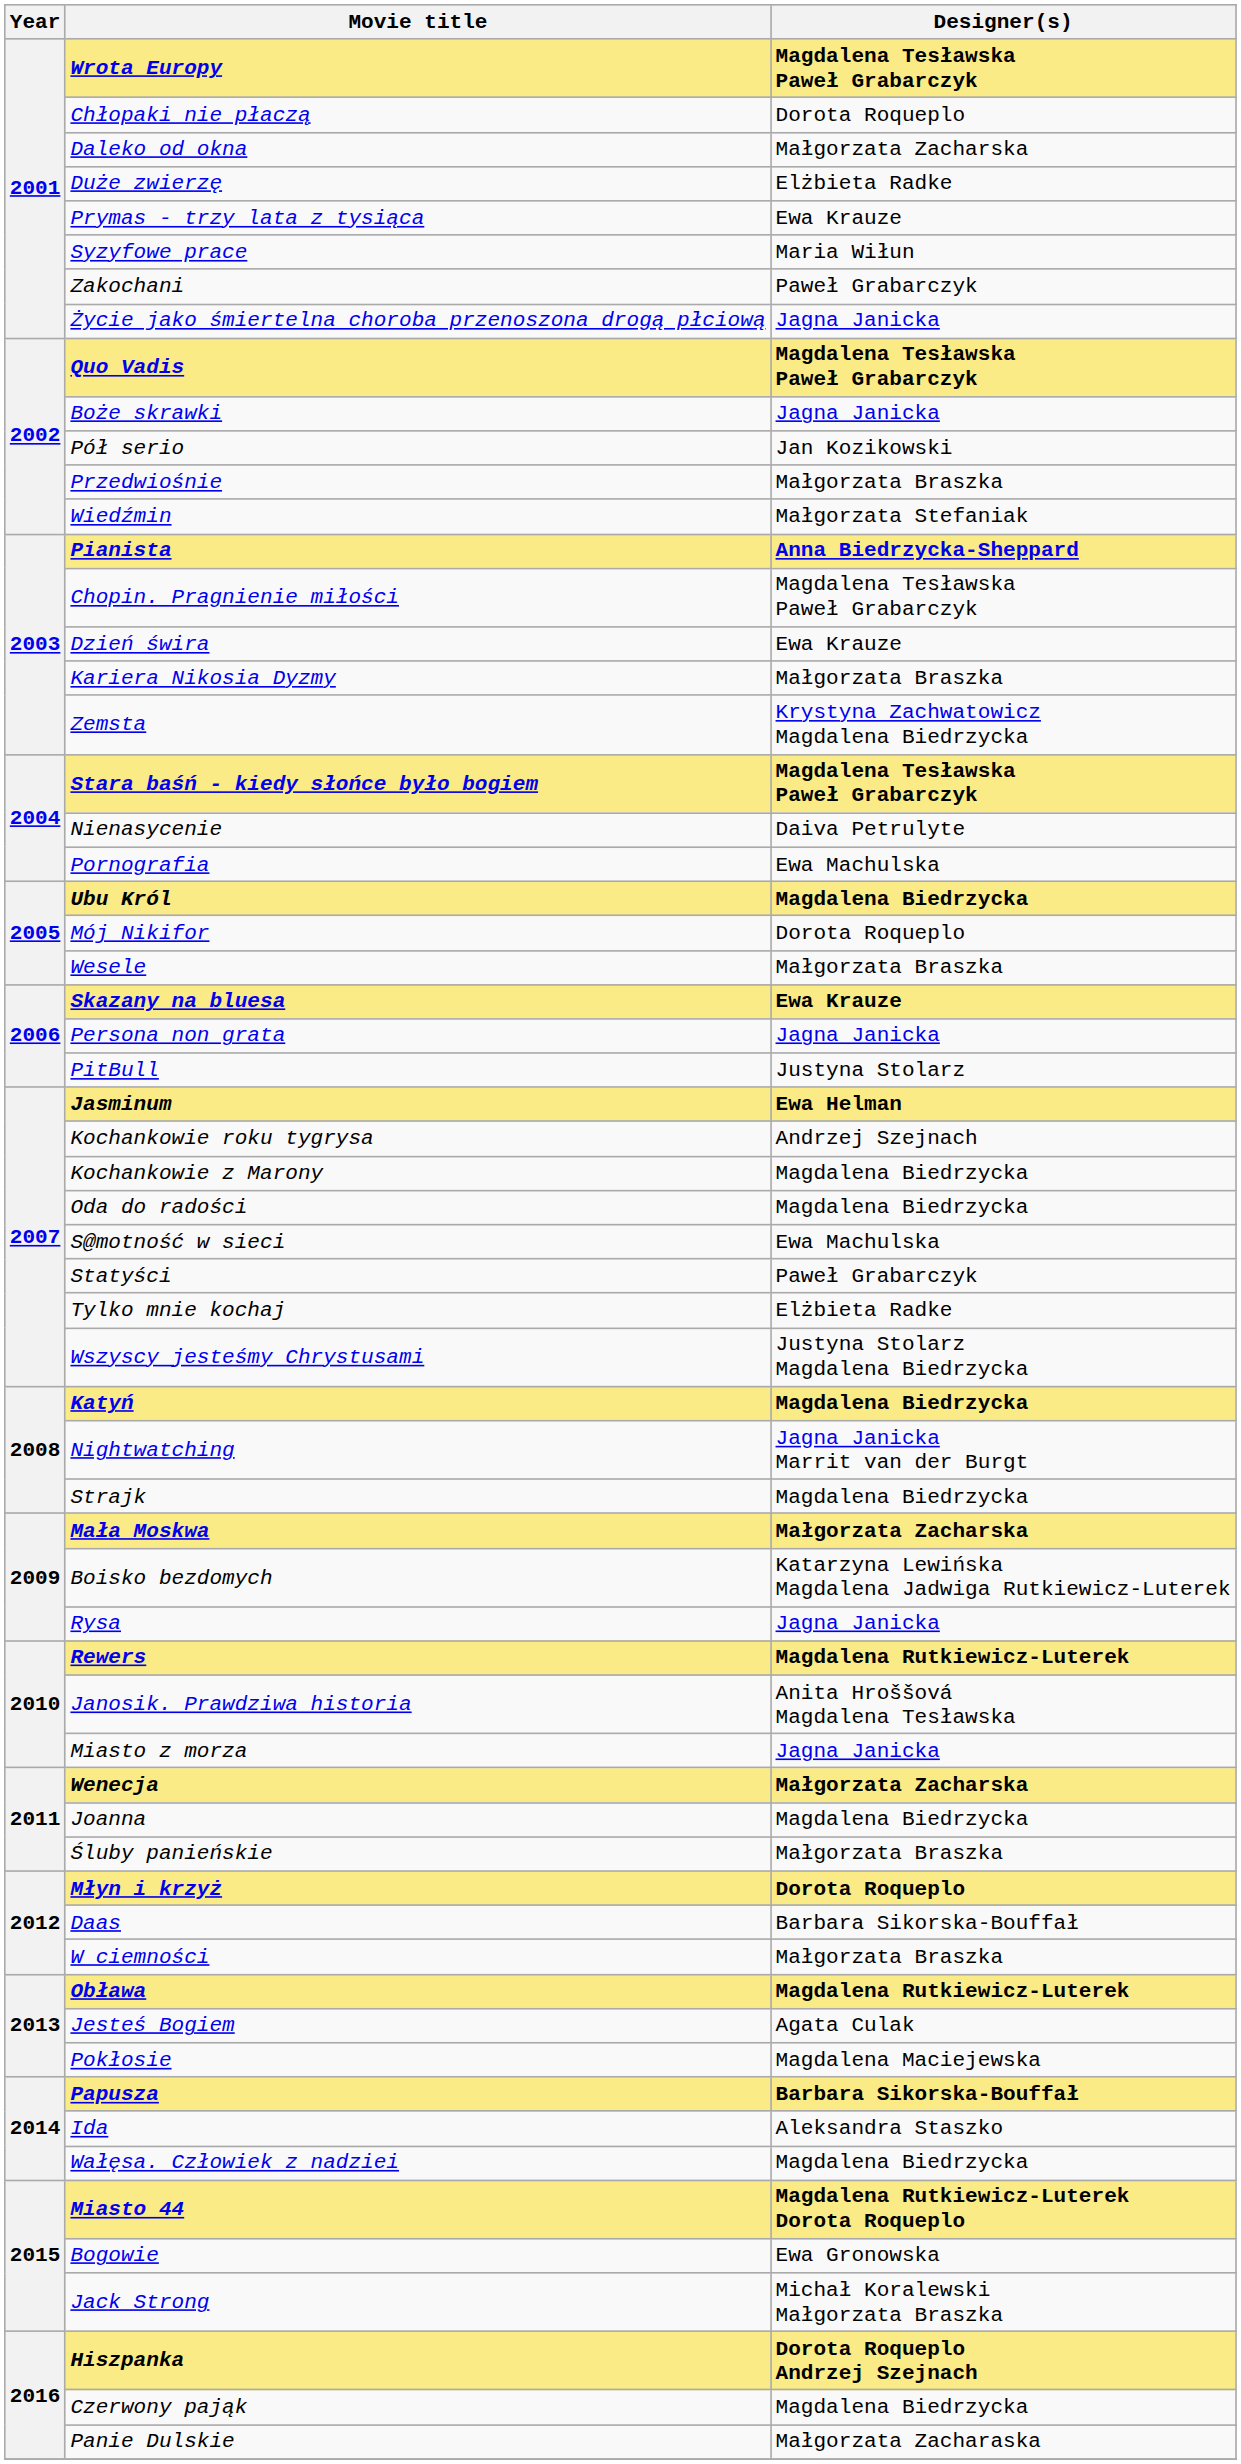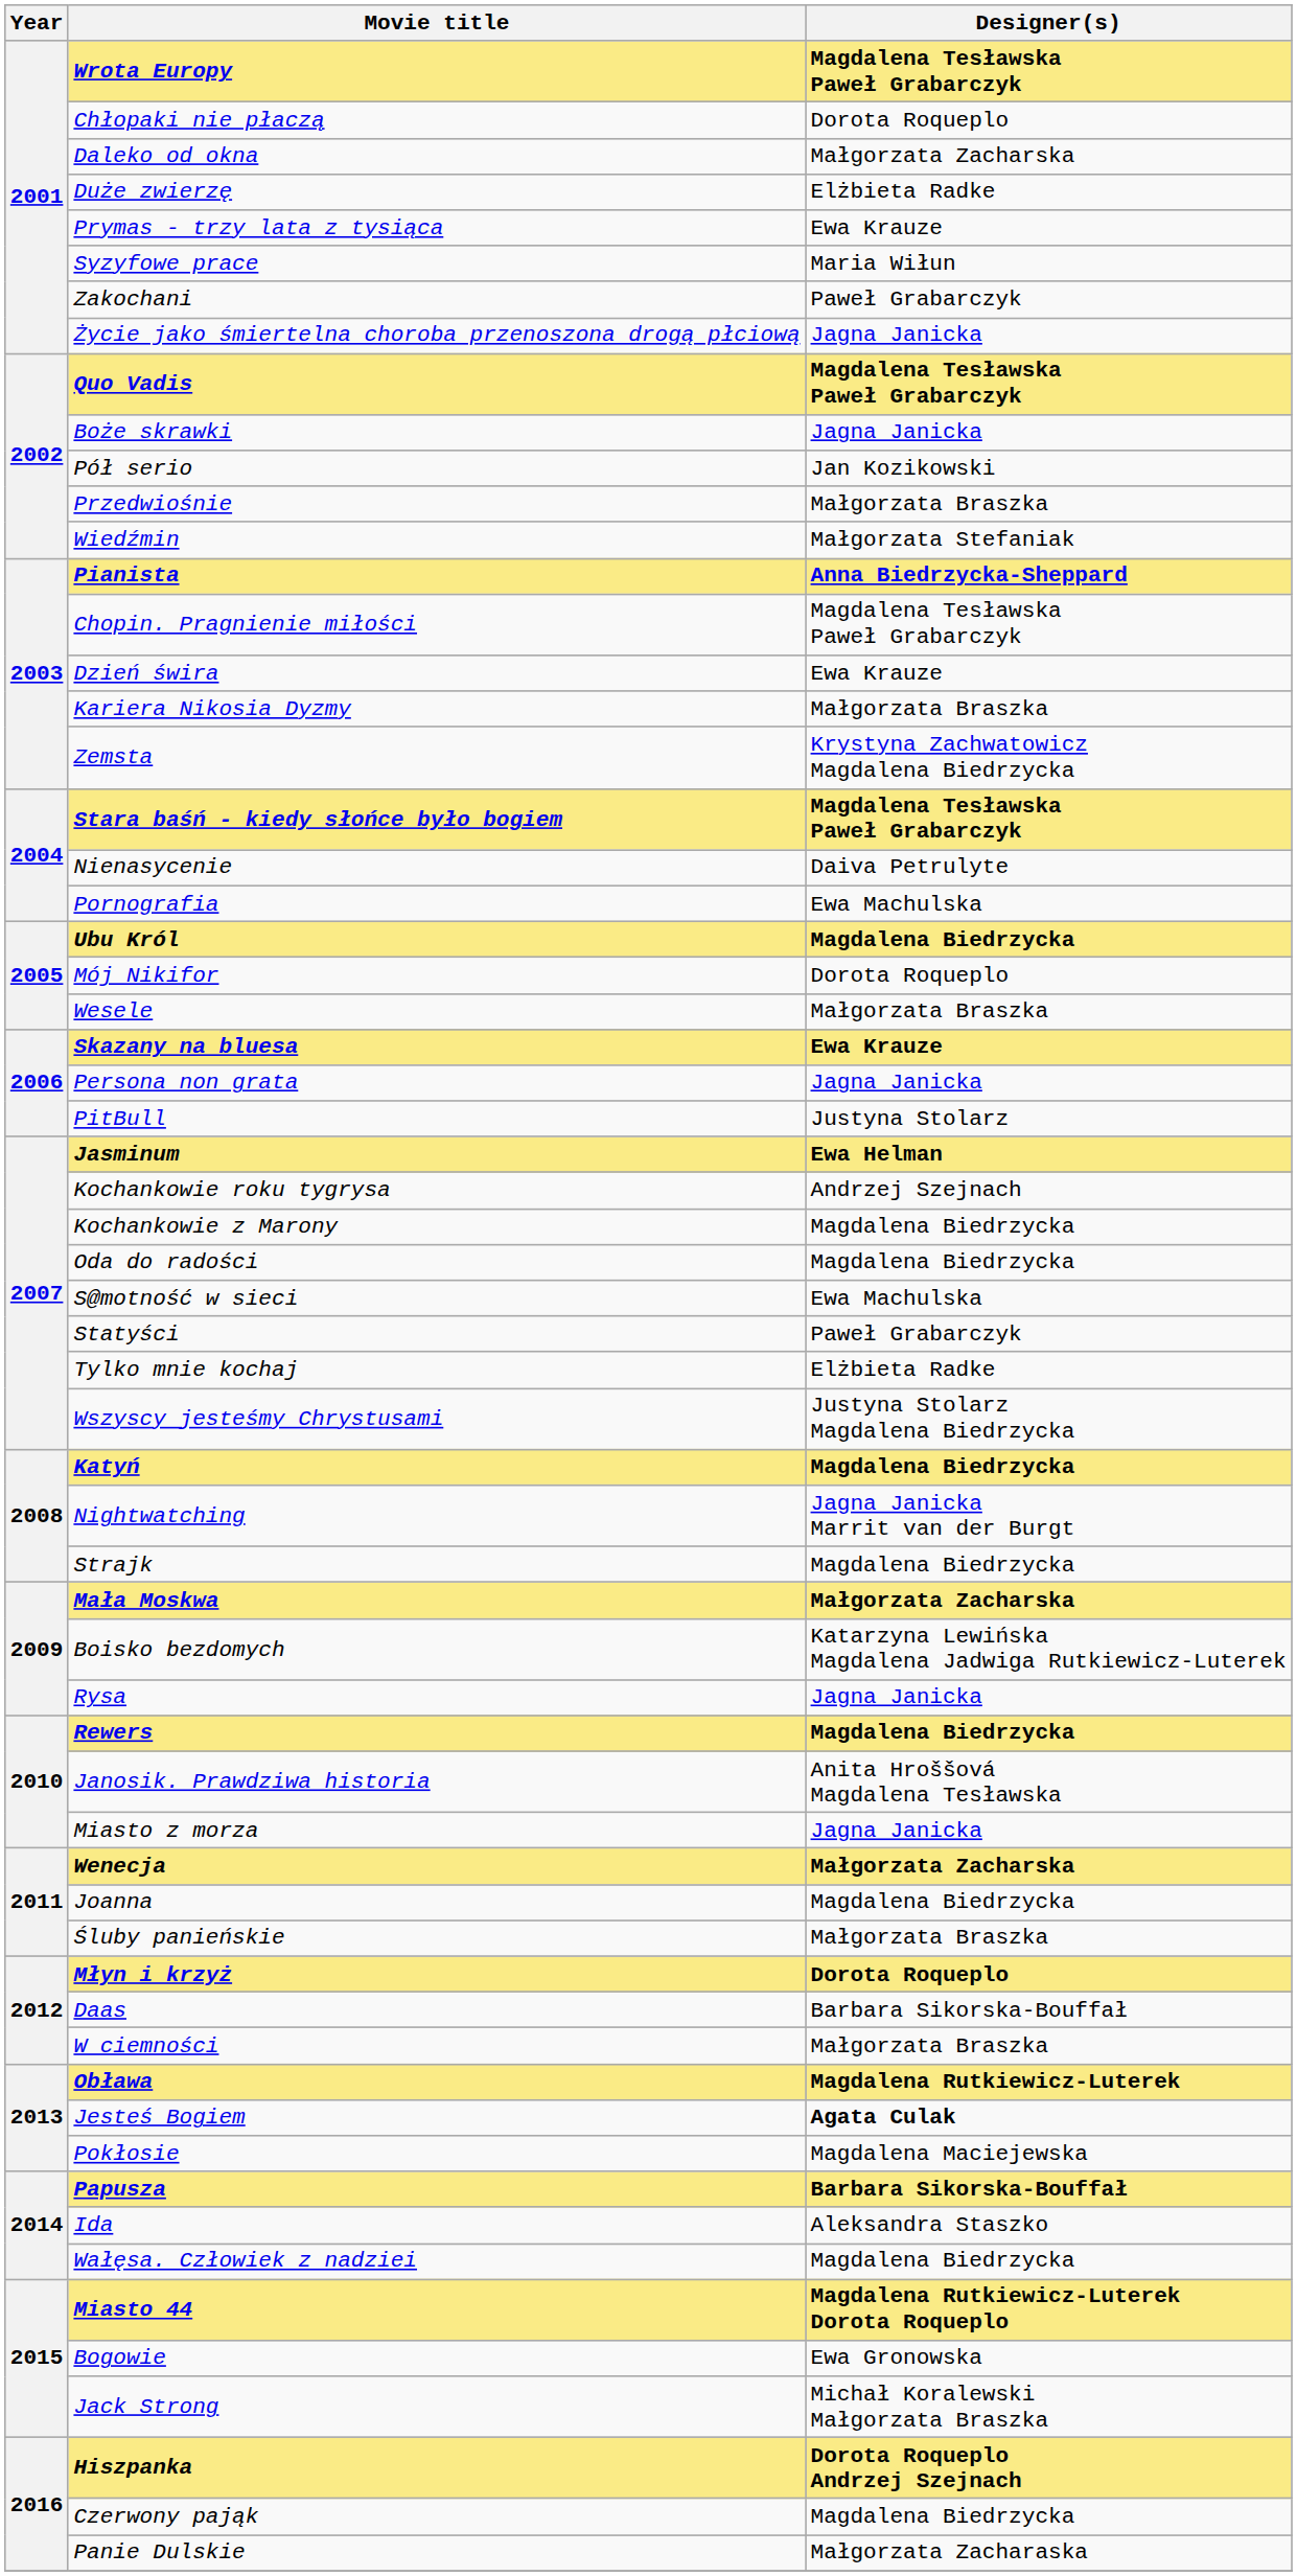 <table class="wikitable">
 <tr>
 <th>Year</th>
 <th>Movie title</th>
 <th>Designer(s)</th>
 </tr>
 <tr>
 <th rowspan="8"><a href='#'>2001</a></th>
 <td style="background:#FAEB86;"><strong><em><a href='#'>Wrota Europy</a></em></strong></td>
 <td style="background:#FAEB86;"><strong>Magdalena Tesławska</strong><br><strong>Paweł Grabarczyk</strong></td>
 </tr>
 <tr>
 <td><em><a href='#'>Chłopaki nie płaczą</a></em></td>
 <td>Dorota Roqueplo</td>
 </tr>
 <tr>
 <td><em><a href='#'>Daleko od okna</a></em></td>
 <td>Małgorzata Zacharska</td>
 </tr>
 <tr>
 <td><em><a href='#'>Duże zwierzę</a></em></td>
 <td>Elżbieta Radke</td>
 </tr>
 <tr>
 <td><em><a href='#'>Prymas - trzy lata z tysiąca</a></em></td>
 <td>Ewa Krauze</td>
 </tr>
 <tr>
 <td><em><a href='#'>Syzyfowe prace</a></em></td>
 <td>Maria Wiłun</td>
 </tr>
 <tr>
 <td><em>Zakochani</em></td>
 <td>Paweł Grabarczyk</td>
 </tr>
 <tr>
 <td><em><a href='#'>Życie jako śmiertelna choroba przenoszona drogą płciową</a></em></td>
 <td><a href='#'>Jagna Janicka</a></td>
 </tr>
 <tr>
 <th rowspan="5"><a href='#'>2002</a></th>
 <td style="background:#FAEB86;"><em><a href='#'><strong>Quo Vadis</strong></a></em></td>
 <td style="background:#FAEB86;"><strong>Magdalena Tesławska</strong><br><strong>Paweł Grabarczyk</strong></td>
 </tr>
 <tr>
 <td><em><a href='#'>Boże skrawki</a></em></td>
 <td><a href='#'>Jagna Janicka</a></td>
 </tr>
 <tr>
 <td><em>Pół serio</em></td>
 <td>Jan Kozikowski</td>
 </tr>
 <tr>
 <td><em><a href='#'>Przedwiośnie</a></em></td>
 <td>Małgorzata Braszka</td>
 </tr>
 <tr>
 <td><em><a href='#'>Wiedźmin</a></em></td>
 <td>Małgorzata Stefaniak</td>
 </tr>
 <tr>
 <th rowspan="5"><a href='#'>2003</a></th>
 <td style="background:#FAEB86;"><em><a href='#'><strong>Pianista</strong></a></em></td>
 <td style="background:#FAEB86;"><a href='#'><strong>Anna Biedrzycka-Sheppard</strong></a></td>
 </tr>
 <tr>
 <td><em><a href='#'>Chopin. Pragnienie miłości</a></em></td>
 <td>Magdalena Tesławska<br>Paweł Grabarczyk</td>
 </tr>
 <tr>
 <td><em><a href='#'>Dzień świra</a></em></td>
 <td>Ewa Krauze</td>
 </tr>
 <tr>
 <td><em><a href='#'>Kariera Nikosia Dyzmy</a></em></td>
 <td>Małgorzata Braszka</td>
 </tr>
 <tr>
 <td><em><a href='#'>Zemsta</a></em></td>
 <td><a href='#'>Krystyna Zachwatowicz</a><br>Magdalena Biedrzycka</td>
 </tr>
 <tr>
 <th rowspan="3"><a href='#'>2004</a></th>
 <td style="background:#FAEB86;"><strong><em><a href='#'>Stara baśń - kiedy słońce było bogiem</a></em></strong></td>
 <td style="background:#FAEB86;"><strong>Magdalena Tesławska</strong><br><strong>Paweł Grabarczyk</strong></td>
 </tr>
 <tr>
 <td><em>Nienasycenie</em></td>
 <td>Daiva Petrulyte</td>
 </tr>
 <tr>
 <td><em><a href='#'>Pornografia</a></em></td>
 <td>Ewa Machulska</td>
 </tr>
 <tr>
 <th rowspan="3"><a href='#'>2005</a></th>
 <td style="background:#FAEB86;"><strong><em>Ubu Król</em></strong></td>
 <td style="background:#FAEB86;"><strong>Magdalena Biedrzycka</strong></td>
 </tr>
 <tr>
 <td><em><a href='#'>Mój Nikifor</a></em></td>
 <td>Dorota Roqueplo</td>
 </tr>
 <tr>
 <td><em><a href='#'>Wesele</a></em></td>
 <td>Małgorzata Braszka</td>
 </tr>
 <tr>
 <th rowspan="3"><a href='#'>2006</a></th>
 <td style="background:#FAEB86;"><strong><em><a href='#'>Skazany na bluesa</a></em></strong></td>
 <td style="background:#FAEB86;"><strong>Ewa Krauze</strong></td>
 </tr>
 <tr>
 <td><em><a href='#'>Persona non grata</a></em></td>
 <td><a href='#'>Jagna Janicka</a></td>
 </tr>
 <tr>
 <td><em><a href='#'>PitBull</a></em></td>
 <td>Justyna Stolarz</td>
 </tr>
 <tr>
 <th rowspan="8"><a href='#'>2007</a></th>
 <td style="background:#FAEB86;"><strong><em>Jasminum</em></strong></td>
 <td style="background:#FAEB86;"><strong>Ewa Helman</strong></td>
 </tr>
 <tr>
 <td><em>Kochankowie roku tygrysa</em></td>
 <td>Andrzej Szejnach</td>
 </tr>
 <tr>
 <td><em>Kochankowie z Marony</em></td>
 <td>Magdalena Biedrzycka</td>
 </tr>
 <tr>
 <td><em>Oda do radości</em></td>
 <td>Magdalena Biedrzycka</td>
 </tr>
 <tr>
 <td><em>S@motność w sieci</em></td>
 <td>Ewa Machulska</td>
 </tr>
 <tr>
 <td><em>Statyści</em></td>
 <td>Paweł Grabarczyk</td>
 </tr>
 <tr>
 <td><em>Tylko mnie kochaj</em></td>
 <td>Elżbieta Radke</td>
 </tr>
 <tr>
 <td><em><a href='#'>Wszyscy jesteśmy Chrystusami</a></em></td>
 <td>Justyna Stolarz<br>Magdalena Biedrzycka</td>
 </tr>
 <tr>
 <th rowspan="3">2008</th>
 <td style="background:#FAEB86;"><em><a href='#'><strong>Katyń</strong></a></em></td>
 <td style="background:#FAEB86;"><strong>Magdalena Biedrzycka</strong></td>
 </tr>
 <tr>
 <td><em><a href='#'>Nightwatching</a></em></td>
 <td><a href='#'>Jagna Janicka</a><br>Marrit van der Burgt</td>
 </tr>
 <tr>
 <td><em>Strajk</em></td>
 <td>Magdalena Biedrzycka</td>
 </tr>
 <tr>
 <th rowspan="3">2009</th>
 <td style="background:#FAEB86;"><em><a href='#'><strong>Mała Moskwa</strong></a></em></td>
 <td style="background:#FAEB86;"><strong>Małgorzata Zacharska</strong></td>
 </tr>
 <tr>
 <td><em>Boisko bezdomych</em></td>
 <td>Katarzyna Lewińska<br>Magdalena Jadwiga Rutkiewicz-Luterek</td>
 </tr>
 <tr>
 <td><em><a href='#'>Rysa</a></em></td>
 <td><a href='#'>Jagna Janicka</a></td>
 </tr>
 <tr>
 <th rowspan="3">2010</th>
 <td style="background:#FAEB86;"><em><a href='#'><strong>Rewers</strong></a></em></td>
-<td style="background:#FAEB86;"><strong>Magdalena Rutkiewicz-Luterek</strong></td>
+<td style="background:#FAEB86;"><strong>Magdalena Biedrzycka</strong></td>
 </tr>
 <tr>
 <td><em><a href='#'>Janosik. Prawdziwa historia</a></em></td>
 <td>Anita Hroššová<br>Magdalena Tesławska</td>
 </tr>
 <tr>
 <td><em>Miasto z morza</em></td>
 <td><a href='#'>Jagna Janicka</a></td>
 </tr>
 <tr>
 <th rowspan="3">2011</th>
 <td style="background:#FAEB86;"><strong><em>Wenecja</em></strong></td>
 <td style="background:#FAEB86;"><strong>Małgorzata Zacharska</strong></td>
 </tr>
 <tr>
 <td><em>Joanna</em></td>
 <td>Magdalena Biedrzycka</td>
 </tr>
 <tr>
 <td><em>Śluby panieńskie</em></td>
 <td>Małgorzata Braszka</td>
 </tr>
 <tr>
 <th rowspan="3">2012</th>
 <td style="background:#FAEB86;"><em><a href='#'><strong>Młyn i krzyż</strong></a></em></td>
 <td style="background:#FAEB86;"><strong>Dorota Roqueplo</strong></td>
 </tr>
 <tr>
 <td><em><a href='#'>Daas</a></em></td>
 <td>Barbara Sikorska-Bouffał</td>
 </tr>
 <tr>
 <td><em><a href='#'>W ciemności</a></em></td>
 <td>Małgorzata Braszka</td>
 </tr>
 <tr>
 <th rowspan="3">2013</th>
 <td style="background:#FAEB86;"><strong><em><a href='#'>Obława</a></em></strong></td>
 <td style="background:#FAEB86;"><strong>Magdalena Rutkiewicz-Luterek</strong></td>
 </tr>
 <tr>
 <td><em><a href='#'>Jesteś Bogiem</a></em></td>
-<td>Agata Culak</td>
+<td><strong>Agata Culak</strong></td>
 </tr>
 <tr>
 <td><em><a href='#'>Pokłosie</a></em></td>
 <td>Magdalena Maciejewska</td>
 </tr>
 <tr>
 <th rowspan="3">2014</th>
 <td style="background:#FAEB86;"><em><a href='#'><strong>Papusza</strong></a></em></td>
 <td style="background:#FAEB86;"><strong>Barbara Sikorska-Bouffał</strong></td>
 </tr>
 <tr>
 <td><em><a href='#'>Ida</a></em></td>
 <td>Aleksandra Staszko</td>
 </tr>
 <tr>
 <td><em><a href='#'>Wałęsa. Człowiek z nadziei</a></em></td>
 <td>Magdalena Biedrzycka</td>
 </tr>
 <tr>
 <th rowspan="3">2015</th>
 <td style="background:#FAEB86;"><strong><em><a href='#'>Miasto 44</a></em></strong></td>
 <td style="background:#FAEB86;"><strong>Magdalena Rutkiewicz-Luterek</strong><br><strong>Dorota Roqueplo</strong></td>
 </tr>
 <tr>
 <td><em><a href='#'>Bogowie</a></em></td>
 <td>Ewa Gronowska</td>
 </tr>
 <tr>
 <td><em><a href='#'>Jack Strong</a></em></td>
 <td>Michał Koralewski<br>Małgorzata Braszka</td>
 </tr>
 <tr>
 <th rowspan="3">2016</th>
 <td style="background:#FAEB86;"><strong><em>Hiszpanka</em></strong></td>
 <td style="background:#FAEB86;"><strong>Dorota Roqueplo</strong><br><strong>Andrzej Szejnach</strong></td>
 </tr>
 <tr>
 <td><em>Czerwony pająk</em></td>
 <td>Magdalena Biedrzycka</td>
 </tr>
 <tr>
 <td><em>Panie Dulskie</em></td>
 <td>Małgorzata Zacharaska</td>
 </tr>
 <tr>
 </tr>
 </table>
